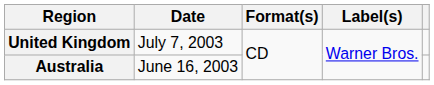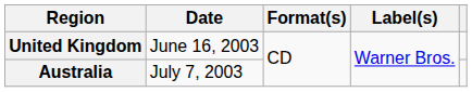 <table class="wikitable plainrowheaders">
 <tr>
 <th scope="col">Region</th>
 <th scope="col">Date</th>
 <th scope="col">Format(s)</th>
 <th scope="col">Label(s)</th>
 <th scope="col"></th>
 </tr>
 <tr>
 <th scope="row">United Kingdom</th>
-<td>July 7, 2003</td>
+<td>June 16, 2003</td>
 <td rowspan="2">CD</td>
 <td rowspan="2"><a href='#'>Warner Bros.</a></td>
 <td align="center"></td>
 </tr>
 <tr>
 <th scope="row">Australia</th>
-<td>June 16, 2003</td>
+<td>July 7, 2003</td>
 <td align="center"></td>
 </tr>
 </table>
